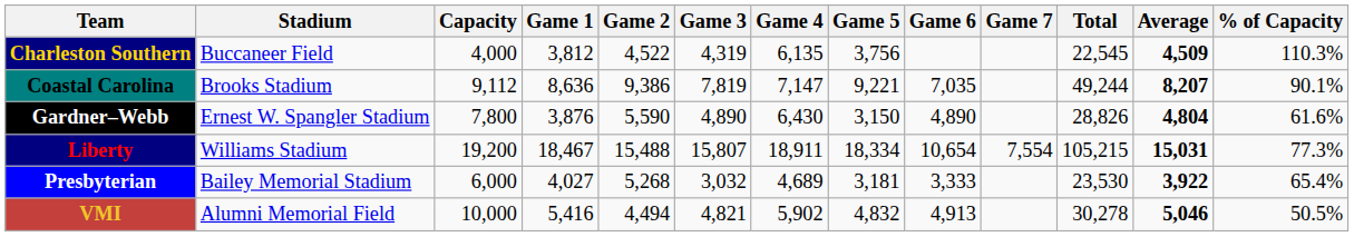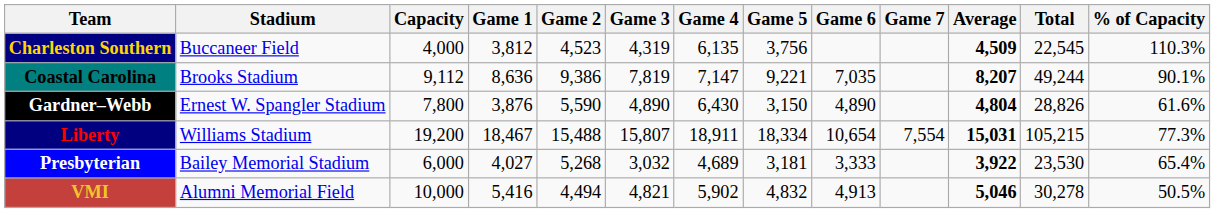 <table class="wikitable sortable">
 <tr>
 <th>Team</th>
 <th>Stadium</th>
 <th>Capacity</th>
 <th>Game 1</th>
 <th>Game 2</th>
 <th>Game 3</th>
 <th>Game 4</th>
 <th>Game 5</th>
 <th>Game 6</th>
 <th>Game 7</th>
+<th>Average</th>
 <th>Total</th>
-<th>Average</th>
 <th>% of Capacity</th>
 </tr>
 <tr>
 <th style="background:navy; color:gold;">Charleston Southern</th>
 <td><a href='#'>Buccaneer Field</a></td>
 <td align=right>4,000</td>
 <td align=right>3,812</td>
-<td align=right>4,522</td>
+<td align=right>4,523</td>
 <td align=right>4,319</td>
 <td align=right>6,135</td>
 <td align=right>3,756</td>
 <td align=center></td>
 <td align=center></td>
+<td align=right><strong>4,509</strong></td>
 <td align=right>22,545</td>
-<td align=right><strong>4,509</strong></td>
 <td align=right>110.3%</td>
 </tr>
 <tr>
 <th style="background:teal; color:black;">Coastal Carolina</th>
 <td><a href='#'>Brooks Stadium</a></td>
 <td align=right>9,112</td>
 <td align=right>8,636</td>
 <td align=right>9,386</td>
 <td align=right>7,819</td>
 <td align=right>7,147</td>
 <td align=right>9,221</td>
 <td align=right>7,035</td>
 <td align=center></td>
+<td align=right><strong>8,207</strong></td>
 <td align=right>49,244</td>
-<td align=right><strong>8,207</strong></td>
 <td align=right>90.1%</td>
 </tr>
 <tr>
 <th style="background:black; color:white">Gardner–Webb</th>
 <td><a href='#'>Ernest W. Spangler Stadium</a></td>
 <td align=right>7,800</td>
 <td align=right>3,876</td>
 <td align=right>5,590</td>
 <td align=right>4,890</td>
 <td align=right>6,430</td>
 <td align=right>3,150</td>
 <td align=right>4,890</td>
 <td align=center></td>
+<td align=right><strong>4,804</strong></td>
 <td align=right>28,826</td>
-<td align=right><strong>4,804</strong></td>
 <td align=right>61.6%</td>
 </tr>
 <tr>
 <th style="background:navy; color:red;">Liberty</th>
 <td><a href='#'>Williams Stadium</a></td>
 <td align=right>19,200</td>
 <td align=right>18,467</td>
 <td align=right>15,488</td>
 <td align=right>15,807</td>
 <td align=right>18,911</td>
 <td align=right>18,334</td>
 <td align=right>10,654</td>
 <td align=right>7,554</td>
+<td align=right><strong>15,031</strong></td>
 <td align=right>105,215</td>
-<td align=right><strong>15,031</strong></td>
 <td align=right>77.3%</td>
 </tr>
 <tr>
 <th style="background:blue; color:white;">Presbyterian</th>
 <td><a href='#'>Bailey Memorial Stadium</a></td>
 <td align=right>6,000</td>
 <td align=right>4,027</td>
 <td align=right>5,268</td>
 <td align=right>3,032</td>
 <td align=right>4,689</td>
 <td align=right>3,181</td>
 <td align=right>3,333</td>
 <td align=center></td>
+<td align=right><strong>3,922</strong></td>
 <td align=right>23,530</td>
-<td align=right><strong>3,922</strong></td>
 <td align=right>65.4%</td>
 </tr>
 <tr>
 <th style="background:#C3403C; color:#EEC52B;">VMI</th>
 <td><a href='#'>Alumni Memorial Field</a></td>
 <td align=right>10,000</td>
 <td align=right>5,416</td>
 <td align=right>4,494</td>
 <td align=right>4,821</td>
 <td align=right>5,902</td>
 <td align=right>4,832</td>
 <td align=right>4,913</td>
 <td align=center></td>
+<td align=right><strong>5,046</strong></td>
 <td align=right>30,278</td>
-<td align=right><strong>5,046</strong></td>
 <td align=right>50.5%</td>
 </tr>
 </table>
